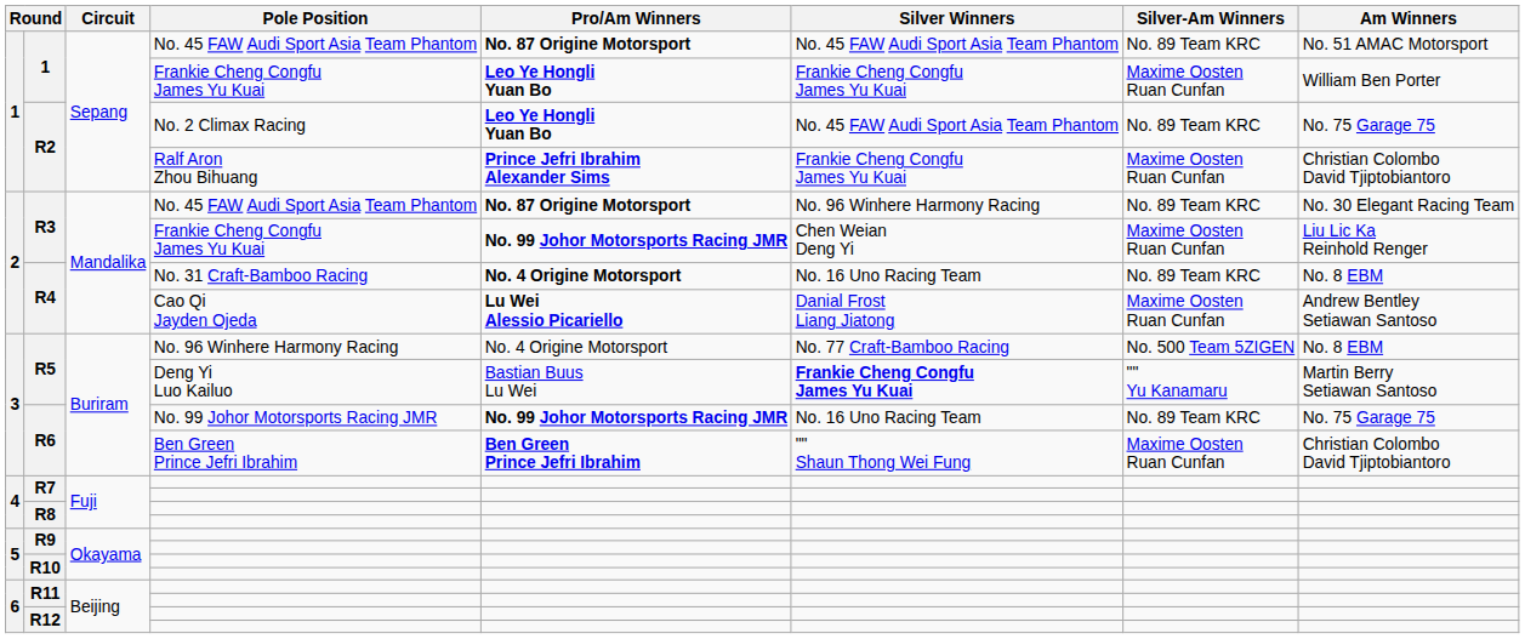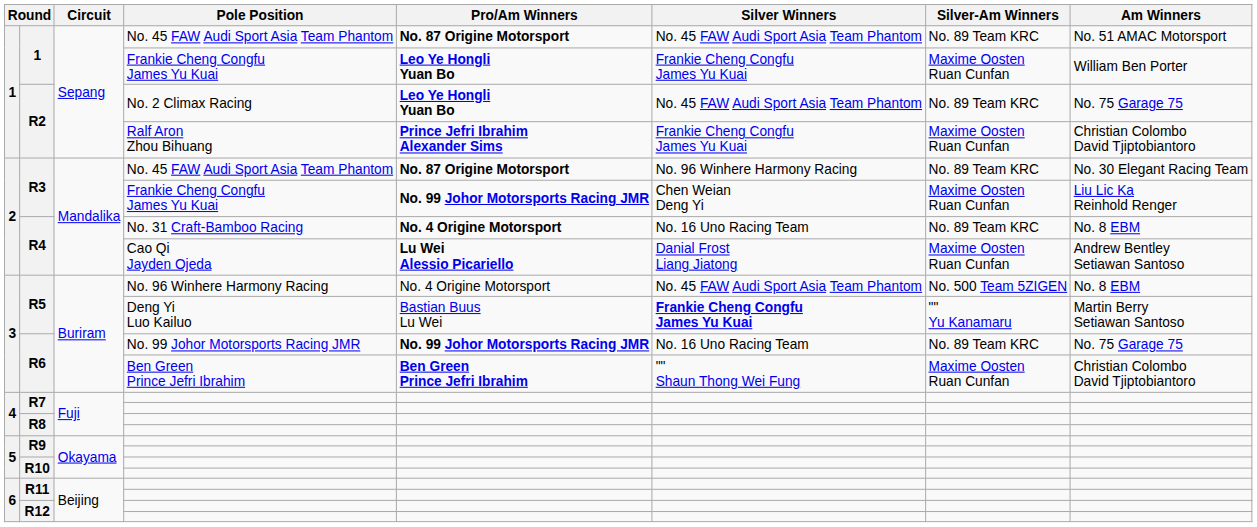 <table class="wikitable" style=font-size:85%;">
 <tr>
 <th colspan=2>Round</th>
 <th>Circuit</th>
 <th>Pole Position</th>
 <th>Pro/Am Winners</th>
 <th>Silver Winners</th>
 <th>Silver-Am Winners</th>
 <th>Am Winners</th>
 </tr>
 <tr>
 <th rowspan=4>1</th>
 <th rowspan=2>1</th>
 <td rowspan=4> <a href='#'>Sepang</a></td>
 <td> No. 45 <a href='#'>FAW</a> <a href='#'>Audi Sport Asia</a> <a href='#'>Team Phantom</a></td>
 <td nowrap><strong> No. 87 Origine Motorsport</strong></td>
 <td> No. 45 <a href='#'>FAW</a> <a href='#'>Audi Sport Asia</a> <a href='#'>Team Phantom</a></td>
 <td nowrap> No. 89 Team KRC</td>
 <td nowrap> No. 51 AMAC Motorsport</td>
 </tr>
 <tr>
 <td> <a href='#'>Frankie Cheng Congfu</a><br> <a href='#'>James Yu Kuai</a></td>
 <td><strong> <a href='#'>Leo Ye Hongli</a><br> Yuan Bo</strong></td>
 <td> <a href='#'>Frankie Cheng Congfu</a><br> <a href='#'>James Yu Kuai</a></td>
 <td> <a href='#'>Maxime Oosten</a><br> Ruan Cunfan</td>
 <td> William Ben Porter</td>
 </tr>
 <tr>
 <th rowspan=2>R2</th>
 <td> No. 2 Climax Racing</td>
 <td><strong> <a href='#'>Leo Ye Hongli</a><br> Yuan Bo</strong></td>
 <td> No. 45 <a href='#'>FAW</a> <a href='#'>Audi Sport Asia</a> <a href='#'>Team Phantom</a></td>
 <td> No. 89 Team KRC</td>
 <td> No. 75 <a href='#'>Garage 75</a></td>
 </tr>
 <tr>
 <td> <a href='#'>Ralf Aron</a><br> Zhou Bihuang</td>
 <td><strong> <a href='#'>Prince Jefri Ibrahim</a><br> <a href='#'>Alexander Sims</a></strong></td>
 <td> <a href='#'>Frankie Cheng Congfu</a><br> <a href='#'>James Yu Kuai</a></td>
 <td> <a href='#'>Maxime Oosten</a><br> Ruan Cunfan</td>
 <td> Christian Colombo<br> David Tjiptobiantoro</td>
 </tr>
 <tr>
 <th rowspan=4>2</th>
 <th rowspan=2>R3</th>
 <td rowspan=4 nowrap> <a href='#'>Mandalika</a></td>
 <td> No. 45 <a href='#'>FAW</a> <a href='#'>Audi Sport Asia</a> <a href='#'>Team Phantom</a></td>
 <td><strong> No. 87 Origine Motorsport</strong></td>
 <td nowrap> No. 96 Winhere Harmony Racing</td>
 <td> No. 89 Team KRC</td>
 <td nowrap> No. 30 Elegant Racing Team</td>
 </tr>
 <tr>
 <td> <a href='#'>Frankie Cheng Congfu</a><br> <a href='#'>James Yu Kuai</a></td>
 <td><strong> No. 99 <a href='#'>Johor Motorsports Racing JMR</a></strong></td>
 <td> Chen Weian<br> Deng Yi</td>
 <td> <a href='#'>Maxime Oosten</a><br> Ruan Cunfan</td>
 <td> <a href='#'>Liu Lic Ka</a><br> Reinhold Renger</td>
 </tr>
 <tr>
 <th rowspan=2>R4</th>
 <td> No. 31 <a href='#'>Craft-Bamboo Racing</a></td>
 <td><strong> No. 4 Origine Motorsport</strong></td>
 <td> No. 16 Uno Racing Team</td>
 <td> No. 89 Team KRC</td>
 <td> No. 8 <a href='#'>EBM</a></td>
 </tr>
 <tr>
 <td> Cao Qi<br> <a href='#'>Jayden Ojeda</a></td>
 <td><strong> Lu Wei<br> <a href='#'>Alessio Picariello</a></strong></td>
 <td> <a href='#'>Danial Frost</a><br> <a href='#'>Liang Jiatong</a></td>
 <td> <a href='#'>Maxime Oosten</a><br> Ruan Cunfan</td>
 <td> Andrew Bentley<br> Setiawan Santoso</td>
 </tr>
 <tr>
 <th rowspan=4>3</th>
 <th rowspan=2>R5</th>
 <td rowspan=4> <a href='#'>Buriram</a></td>
 <td nowrap> No. 96 Winhere Harmony Racing</td>
 <td> No. 4 Origine Motorsport</td>
-<td> No. 77 <a href='#'>Craft-Bamboo Racing</a></td>
+<td> No. 45 <a href='#'>FAW</a> <a href='#'>Audi Sport Asia</a> <a href='#'>Team Phantom</a></td>
 <td nowrap> No. 500 <a href='#'>Team 5ZIGEN</a></td>
 <td> No. 8 <a href='#'>EBM</a></td>
 </tr>
 <tr>
 <td> Deng Yi<br> Luo Kailuo</td>
 <td> <a href='#'>Bastian Buus</a><br> Lu Wei</td>
 <td><strong> <a href='#'>Frankie Cheng Congfu</a><br> <a href='#'>James Yu Kuai</a></strong></td>
 <td> ""<br> <a href='#'>Yu Kanamaru</a></td>
 <td> Martin Berry<br> Setiawan Santoso</td>
 </tr>
 <tr>
 <th rowspan=2>R6</th>
 <td> No. 99 <a href='#'>Johor Motorsports Racing JMR</a></td>
 <td><strong> No. 99 <a href='#'>Johor Motorsports Racing JMR</a></strong></td>
 <td> No. 16 Uno Racing Team</td>
 <td> No. 89 Team KRC</td>
 <td> No. 75 <a href='#'>Garage 75</a></td>
 </tr>
 <tr>
 <td> <a href='#'>Ben Green</a><br> <a href='#'>Prince Jefri Ibrahim</a></td>
 <td><strong> <a href='#'>Ben Green</a><br> <a href='#'>Prince Jefri Ibrahim</a></strong></td>
 <td> ""<br> <a href='#'>Shaun Thong Wei Fung</a></td>
 <td> <a href='#'>Maxime Oosten</a><br> Ruan Cunfan</td>
 <td> Christian Colombo<br> David Tjiptobiantoro</td>
 </tr>
 <tr>
 <th rowspan=4>4</th>
 <th rowspan=2>R7</th>
 <td rowspan=4> <a href='#'>Fuji</a></td>
 <td></td>
 <td></td>
 <td></td>
 <td></td>
 <td></td>
 </tr>
 <tr>
 <td></td>
 <td></td>
 <td></td>
 <td></td>
 <td></td>
 </tr>
 <tr>
 <th rowspan=2>R8</th>
 <td></td>
 <td></td>
 <td></td>
 <td></td>
 <td></td>
 </tr>
 <tr>
 <td></td>
 <td></td>
 <td></td>
 <td></td>
 <td></td>
 </tr>
 <tr>
 <th rowspan=4>5</th>
 <th rowspan=2>R9</th>
 <td rowspan=4> <a href='#'>Okayama</a></td>
 <td></td>
 <td></td>
 <td></td>
 <td></td>
 <td></td>
 </tr>
 <tr>
 <td></td>
 <td></td>
 <td></td>
 <td></td>
 <td></td>
 </tr>
 <tr>
 <th rowspan=2>R10</th>
 <td></td>
 <td></td>
 <td></td>
 <td></td>
 <td></td>
 </tr>
 <tr>
 <td></td>
 <td></td>
 <td></td>
 <td></td>
 <td></td>
 </tr>
 <tr>
 <th rowspan=4>6</th>
 <th rowspan=2>R11</th>
 <td rowspan=4> Beijing</td>
 <td></td>
 <td></td>
 <td></td>
 <td></td>
 <td></td>
 </tr>
 <tr>
 <td></td>
 <td></td>
 <td></td>
 <td></td>
 <td></td>
 </tr>
 <tr>
 <th rowspan=2>R12</th>
 <td></td>
 <td></td>
 <td></td>
 <td></td>
 <td></td>
 </tr>
 <tr>
 <td></td>
 <td></td>
 <td></td>
 <td></td>
 <td></td>
 </tr>
 </table>
